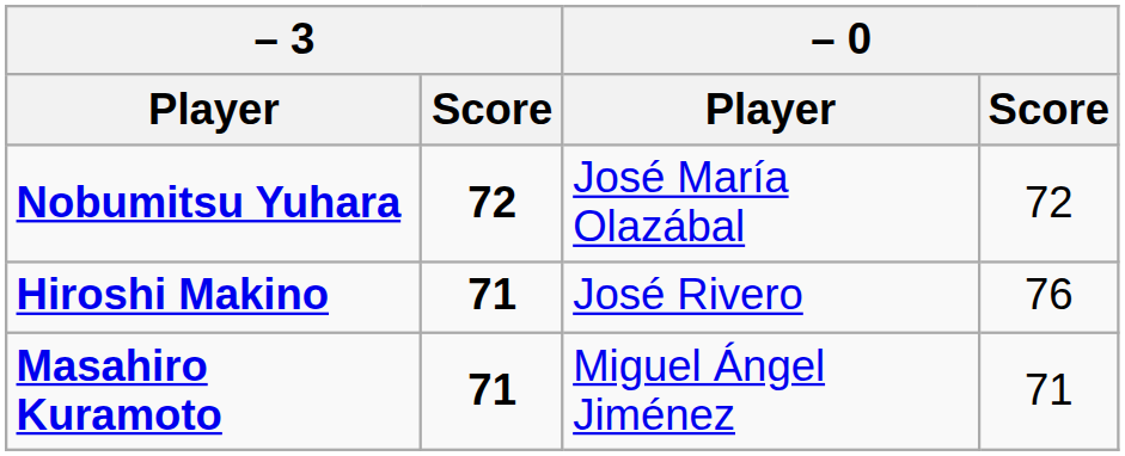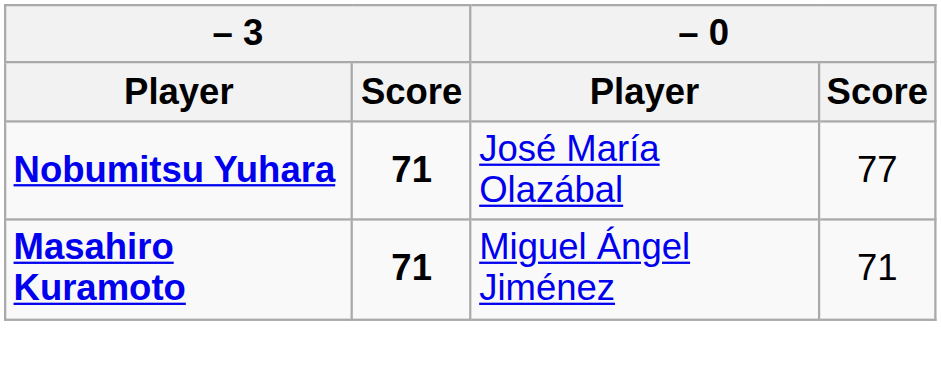 <table class=wikitable>
 <tr>
 <th colspan=2> – 3</th>
 <th colspan=2> – 0</th>
 </tr>
 <tr>
 <th width=145>Player</th>
 <th>Score</th>
 <th width=145>Player</th>
 <th>Score</th>
 </tr>
 <tr>
 <td><strong><a href='#'>Nobumitsu Yuhara</a></strong></td>
-<td align=center><strong>72</strong></td>
+<td align=center><strong>71</strong></td>
 <td><a href='#'>José María Olazábal</a></td>
-<td align=center>72</td>
-</tr>
-<tr>
-<td><strong><a href='#'>Hiroshi Makino</a></strong></td>
-<td align=center><strong>71</strong></td>
-<td><a href='#'>José Rivero</a></td>
-<td align=center>76</td>
+<td align=center>77</td>
 </tr>
 <tr>
 <td><strong><a href='#'>Masahiro Kuramoto</a></strong></td>
 <td align=center><strong>71</strong></td>
 <td><a href='#'>Miguel Ángel Jiménez</a></td>
 <td align=center>71</td>
 </tr>
 </table>
